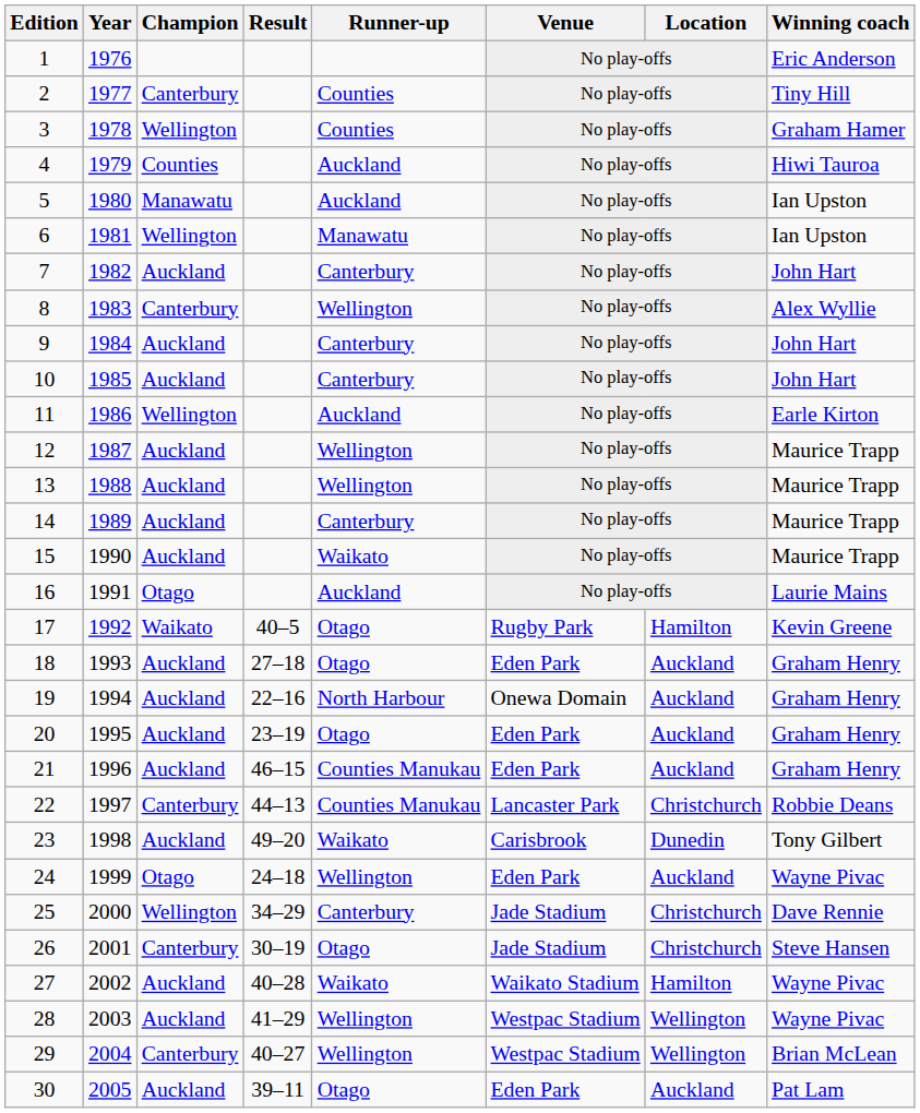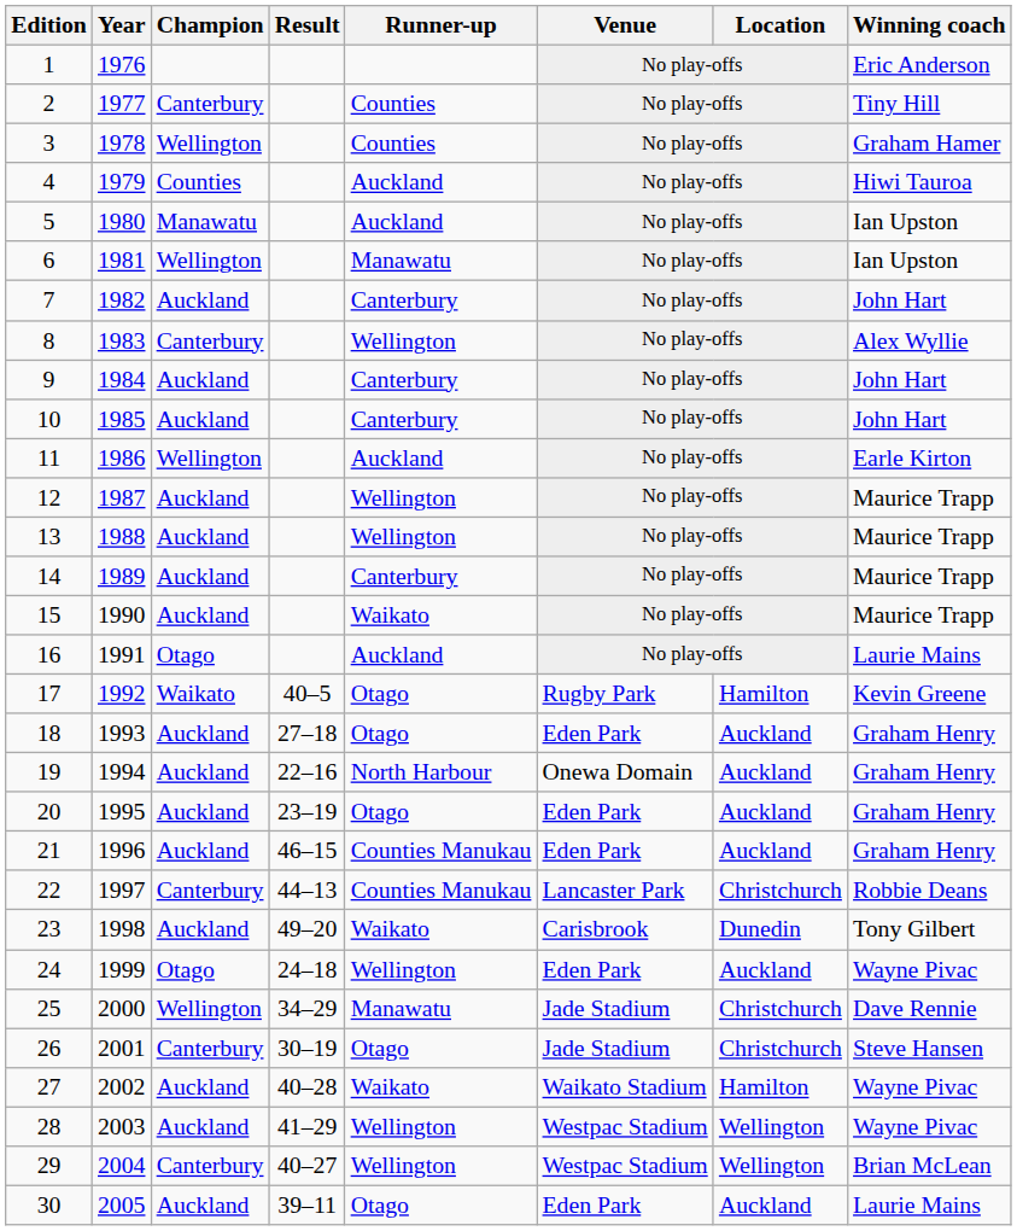 <table class="wikitable sortable" style="text-align:left; font-size:95%;">
 <tr>
 <th>Edition</th>
 <th>Year</th>
 <th>Champion</th>
 <th>Result</th>
 <th>Runner-up</th>
 <th>Venue</th>
 <th>Location</th>
 <th>Winning coach</th>
 </tr>
 <tr>
 <td style="text-align: center;">1</td>
 <td style="text-align: center;"><a href='#'>1976</a></td>
 <td></td>
 <td></td>
 <td></td>
 <td colspan=2 style="background: #EEE; font-size: smaller; vertical-align: middle; text-align: center; " class="unknown table-unknown">No play-offs</td>
 <td><a href='#'>Eric Anderson</a></td>
 </tr>
 <tr>
 <td style="text-align: center;">2</td>
 <td style="text-align: center;"><a href='#'>1977</a></td>
 <td><a href='#'>Canterbury</a></td>
 <td></td>
 <td><a href='#'>Counties</a></td>
 <td colspan=2 style="background: #EEE; font-size: smaller; vertical-align: middle; text-align: center; " class="unknown table-unknown">No play-offs</td>
 <td><a href='#'>Tiny Hill</a></td>
 </tr>
 <tr>
 <td style="text-align: center;">3</td>
 <td style="text-align: center;"><a href='#'>1978</a></td>
 <td><a href='#'>Wellington</a></td>
 <td></td>
 <td><a href='#'>Counties</a></td>
 <td colspan=2 style="background: #EEE; font-size: smaller; vertical-align: middle; text-align: center; " class="unknown table-unknown">No play-offs</td>
 <td><a href='#'>Graham Hamer</a></td>
 </tr>
 <tr>
 <td style="text-align: center;">4</td>
 <td style="text-align: center;"><a href='#'>1979</a></td>
 <td><a href='#'>Counties</a></td>
 <td></td>
 <td><a href='#'>Auckland</a></td>
 <td colspan=2 style="background: #EEE; font-size: smaller; vertical-align: middle; text-align: center; " class="unknown table-unknown">No play-offs</td>
 <td><a href='#'>Hiwi Tauroa</a></td>
 </tr>
 <tr>
 <td style="text-align: center;">5</td>
 <td style="text-align: center;"><a href='#'>1980</a></td>
 <td><a href='#'>Manawatu</a></td>
 <td></td>
 <td><a href='#'>Auckland</a></td>
 <td colspan=2 style="background: #EEE; font-size: smaller; vertical-align: middle; text-align: center; " class="unknown table-unknown">No play-offs</td>
 <td>Ian Upston</td>
 </tr>
 <tr>
 <td style="text-align: center;">6</td>
 <td style="text-align: center;"><a href='#'>1981</a></td>
 <td><a href='#'>Wellington</a></td>
 <td></td>
 <td><a href='#'>Manawatu</a></td>
 <td colspan=2 style="background: #EEE; font-size: smaller; vertical-align: middle; text-align: center; " class="unknown table-unknown">No play-offs</td>
 <td>Ian Upston</td>
 </tr>
 <tr>
 <td style="text-align: center;">7</td>
 <td style="text-align: center;"><a href='#'>1982</a></td>
 <td><a href='#'>Auckland</a></td>
 <td></td>
 <td><a href='#'>Canterbury</a></td>
 <td colspan=2 style="background: #EEE; font-size: smaller; vertical-align: middle; text-align: center; " class="unknown table-unknown">No play-offs</td>
 <td><a href='#'>John Hart</a></td>
 </tr>
 <tr>
 <td style="text-align: center;">8</td>
 <td style="text-align: center;"><a href='#'>1983</a></td>
 <td><a href='#'>Canterbury</a></td>
 <td></td>
 <td><a href='#'>Wellington</a></td>
 <td colspan=2 style="background: #EEE; font-size: smaller; vertical-align: middle; text-align: center; " class="unknown table-unknown">No play-offs</td>
 <td><a href='#'>Alex Wyllie</a></td>
 </tr>
 <tr>
 <td style="text-align: center;">9</td>
 <td style="text-align: center;"><a href='#'>1984</a></td>
 <td><a href='#'>Auckland</a></td>
 <td></td>
 <td><a href='#'>Canterbury</a></td>
 <td colspan=2 style="background: #EEE; font-size: smaller; vertical-align: middle; text-align: center; " class="unknown table-unknown">No play-offs</td>
 <td><a href='#'>John Hart</a></td>
 </tr>
 <tr>
 <td style="text-align: center;">10</td>
 <td style="text-align: center;"><a href='#'>1985</a></td>
 <td><a href='#'>Auckland</a></td>
 <td></td>
 <td><a href='#'>Canterbury</a></td>
 <td colspan=2 style="background: #EEE; font-size: smaller; vertical-align: middle; text-align: center; " class="unknown table-unknown">No play-offs</td>
 <td><a href='#'>John Hart</a></td>
 </tr>
 <tr>
 <td style="text-align: center;">11</td>
 <td style="text-align: center;"><a href='#'>1986</a></td>
 <td><a href='#'>Wellington</a></td>
 <td></td>
 <td><a href='#'>Auckland</a></td>
 <td colspan=2 style="background: #EEE; font-size: smaller; vertical-align: middle; text-align: center; " class="unknown table-unknown">No play-offs</td>
 <td><a href='#'>Earle Kirton</a></td>
 </tr>
 <tr>
 <td style="text-align: center;">12</td>
 <td style="text-align: center;"><a href='#'>1987</a></td>
 <td><a href='#'>Auckland</a></td>
 <td></td>
 <td><a href='#'>Wellington</a></td>
 <td colspan=2 style="background: #EEE; font-size: smaller; vertical-align: middle; text-align: center; " class="unknown table-unknown">No play-offs</td>
 <td>Maurice Trapp</td>
 </tr>
 <tr>
 <td style="text-align: center;">13</td>
 <td style="text-align: center;"><a href='#'>1988</a></td>
 <td><a href='#'>Auckland</a></td>
 <td></td>
 <td><a href='#'>Wellington</a></td>
 <td colspan=2 style="background: #EEE; font-size: smaller; vertical-align: middle; text-align: center; " class="unknown table-unknown">No play-offs</td>
 <td>Maurice Trapp</td>
 </tr>
 <tr>
 <td style="text-align: center;">14</td>
 <td style="text-align: center;"><a href='#'>1989</a></td>
 <td><a href='#'>Auckland</a></td>
 <td></td>
 <td><a href='#'>Canterbury</a></td>
 <td colspan=2 style="background: #EEE; font-size: smaller; vertical-align: middle; text-align: center; " class="unknown table-unknown">No play-offs</td>
 <td>Maurice Trapp</td>
 </tr>
 <tr>
 <td style="text-align: center;">15</td>
 <td style="text-align: center;">1990</td>
 <td><a href='#'>Auckland</a></td>
 <td></td>
 <td><a href='#'>Waikato</a></td>
 <td colspan=2 style="background: #EEE; font-size: smaller; vertical-align: middle; text-align: center; " class="unknown table-unknown">No play-offs</td>
 <td>Maurice Trapp</td>
 </tr>
 <tr>
 <td style="text-align: center;">16</td>
 <td style="text-align: center;">1991</td>
 <td><a href='#'>Otago</a></td>
 <td></td>
 <td><a href='#'>Auckland</a></td>
 <td colspan=2 style="background: #EEE; font-size: smaller; vertical-align: middle; text-align: center; " class="unknown table-unknown">No play-offs</td>
 <td><a href='#'>Laurie Mains</a></td>
 </tr>
 <tr>
 <td style="text-align: center;">17</td>
 <td style="text-align: center;"><a href='#'>1992</a></td>
 <td><a href='#'>Waikato</a></td>
 <td style="text-align: center;">40–5</td>
 <td><a href='#'>Otago</a></td>
 <td><a href='#'>Rugby Park</a></td>
 <td><a href='#'>Hamilton</a></td>
 <td><a href='#'>Kevin Greene</a></td>
 </tr>
 <tr>
 <td style="text-align: center;">18</td>
 <td style="text-align: center;">1993</td>
 <td><a href='#'>Auckland</a></td>
 <td style="text-align: center;">27–18</td>
 <td><a href='#'>Otago</a></td>
 <td><a href='#'>Eden Park</a></td>
 <td><a href='#'>Auckland</a></td>
 <td><a href='#'>Graham Henry</a></td>
 </tr>
 <tr>
 <td style="text-align: center;">19</td>
 <td style="text-align: center;">1994</td>
 <td><a href='#'>Auckland</a></td>
 <td style="text-align: center;">22–16</td>
 <td><a href='#'>North Harbour</a></td>
 <td>Onewa Domain</td>
 <td><a href='#'>Auckland</a></td>
 <td><a href='#'>Graham Henry</a></td>
 </tr>
 <tr>
 <td style="text-align: center;">20</td>
 <td style="text-align: center;">1995</td>
 <td><a href='#'>Auckland</a></td>
 <td style="text-align: center;">23–19</td>
 <td><a href='#'>Otago</a></td>
 <td><a href='#'>Eden Park</a></td>
 <td><a href='#'>Auckland</a></td>
 <td><a href='#'>Graham Henry</a></td>
 </tr>
 <tr>
 <td style="text-align: center;">21</td>
 <td style="text-align: center;">1996</td>
 <td><a href='#'>Auckland</a></td>
 <td style="text-align: center;">46–15</td>
 <td><a href='#'>Counties Manukau</a></td>
 <td><a href='#'>Eden Park</a></td>
 <td><a href='#'>Auckland</a></td>
 <td><a href='#'>Graham Henry</a></td>
 </tr>
 <tr>
 <td style="text-align: center;">22</td>
 <td style="text-align: center;">1997</td>
 <td><a href='#'>Canterbury</a></td>
 <td style="text-align: center;">44–13</td>
 <td><a href='#'>Counties Manukau</a></td>
 <td><a href='#'>Lancaster Park</a></td>
 <td><a href='#'>Christchurch</a></td>
 <td><a href='#'>Robbie Deans</a></td>
 </tr>
 <tr>
 <td style="text-align: center;">23</td>
 <td style="text-align: center;">1998</td>
 <td><a href='#'>Auckland</a></td>
 <td style="text-align: center;">49–20</td>
 <td><a href='#'>Waikato</a></td>
 <td><a href='#'>Carisbrook</a></td>
 <td><a href='#'>Dunedin</a></td>
 <td>Tony Gilbert</td>
 </tr>
 <tr>
 <td style="text-align: center;">24</td>
 <td style="text-align: center;">1999</td>
 <td><a href='#'>Otago</a></td>
 <td style="text-align: center;">24–18</td>
 <td><a href='#'>Wellington</a></td>
 <td><a href='#'>Eden Park</a></td>
 <td><a href='#'>Auckland</a></td>
 <td><a href='#'>Wayne Pivac</a></td>
 </tr>
 <tr>
 <td style="text-align: center;">25</td>
 <td style="text-align: center;">2000</td>
 <td><a href='#'>Wellington</a></td>
 <td style="text-align: center;">34–29</td>
-<td><a href='#'>Canterbury</a></td>
+<td><a href='#'>Manawatu</a></td>
 <td><a href='#'>Jade Stadium</a></td>
 <td><a href='#'>Christchurch</a></td>
 <td><a href='#'>Dave Rennie</a></td>
 </tr>
 <tr>
 <td style="text-align: center;">26</td>
 <td style="text-align: center;">2001</td>
 <td><a href='#'>Canterbury</a></td>
 <td style="text-align: center;">30–19</td>
 <td><a href='#'>Otago</a></td>
 <td><a href='#'>Jade Stadium</a></td>
 <td><a href='#'>Christchurch</a></td>
 <td><a href='#'>Steve Hansen</a></td>
 </tr>
 <tr>
 <td style="text-align: center;">27</td>
 <td style="text-align: center;">2002</td>
 <td><a href='#'>Auckland</a></td>
 <td style="text-align: center;">40–28</td>
 <td><a href='#'>Waikato</a></td>
 <td><a href='#'>Waikato Stadium</a></td>
 <td><a href='#'>Hamilton</a></td>
 <td><a href='#'>Wayne Pivac</a></td>
 </tr>
 <tr>
 <td style="text-align: center;">28</td>
 <td style="text-align: center;">2003</td>
 <td><a href='#'>Auckland</a></td>
 <td style="text-align: center;">41–29</td>
 <td><a href='#'>Wellington</a></td>
 <td><a href='#'>Westpac Stadium</a></td>
 <td><a href='#'>Wellington</a></td>
 <td><a href='#'>Wayne Pivac</a></td>
 </tr>
 <tr>
 <td style="text-align: center;">29</td>
 <td style="text-align: center;"><a href='#'>2004</a></td>
 <td><a href='#'>Canterbury</a></td>
 <td style="text-align: center;">40–27</td>
 <td><a href='#'>Wellington</a></td>
 <td><a href='#'>Westpac Stadium</a></td>
 <td><a href='#'>Wellington</a></td>
 <td><a href='#'>Brian McLean</a></td>
 </tr>
 <tr>
 <td style="text-align: center;">30</td>
 <td style="text-align: center;"><a href='#'>2005</a></td>
 <td><a href='#'>Auckland</a></td>
 <td style="text-align: center;">39–11</td>
 <td><a href='#'>Otago</a></td>
 <td><a href='#'>Eden Park</a></td>
 <td><a href='#'>Auckland</a></td>
-<td><a href='#'>Pat Lam</a></td>
+<td><a href='#'>Laurie Mains</a></td>
 </tr>
 </table>
